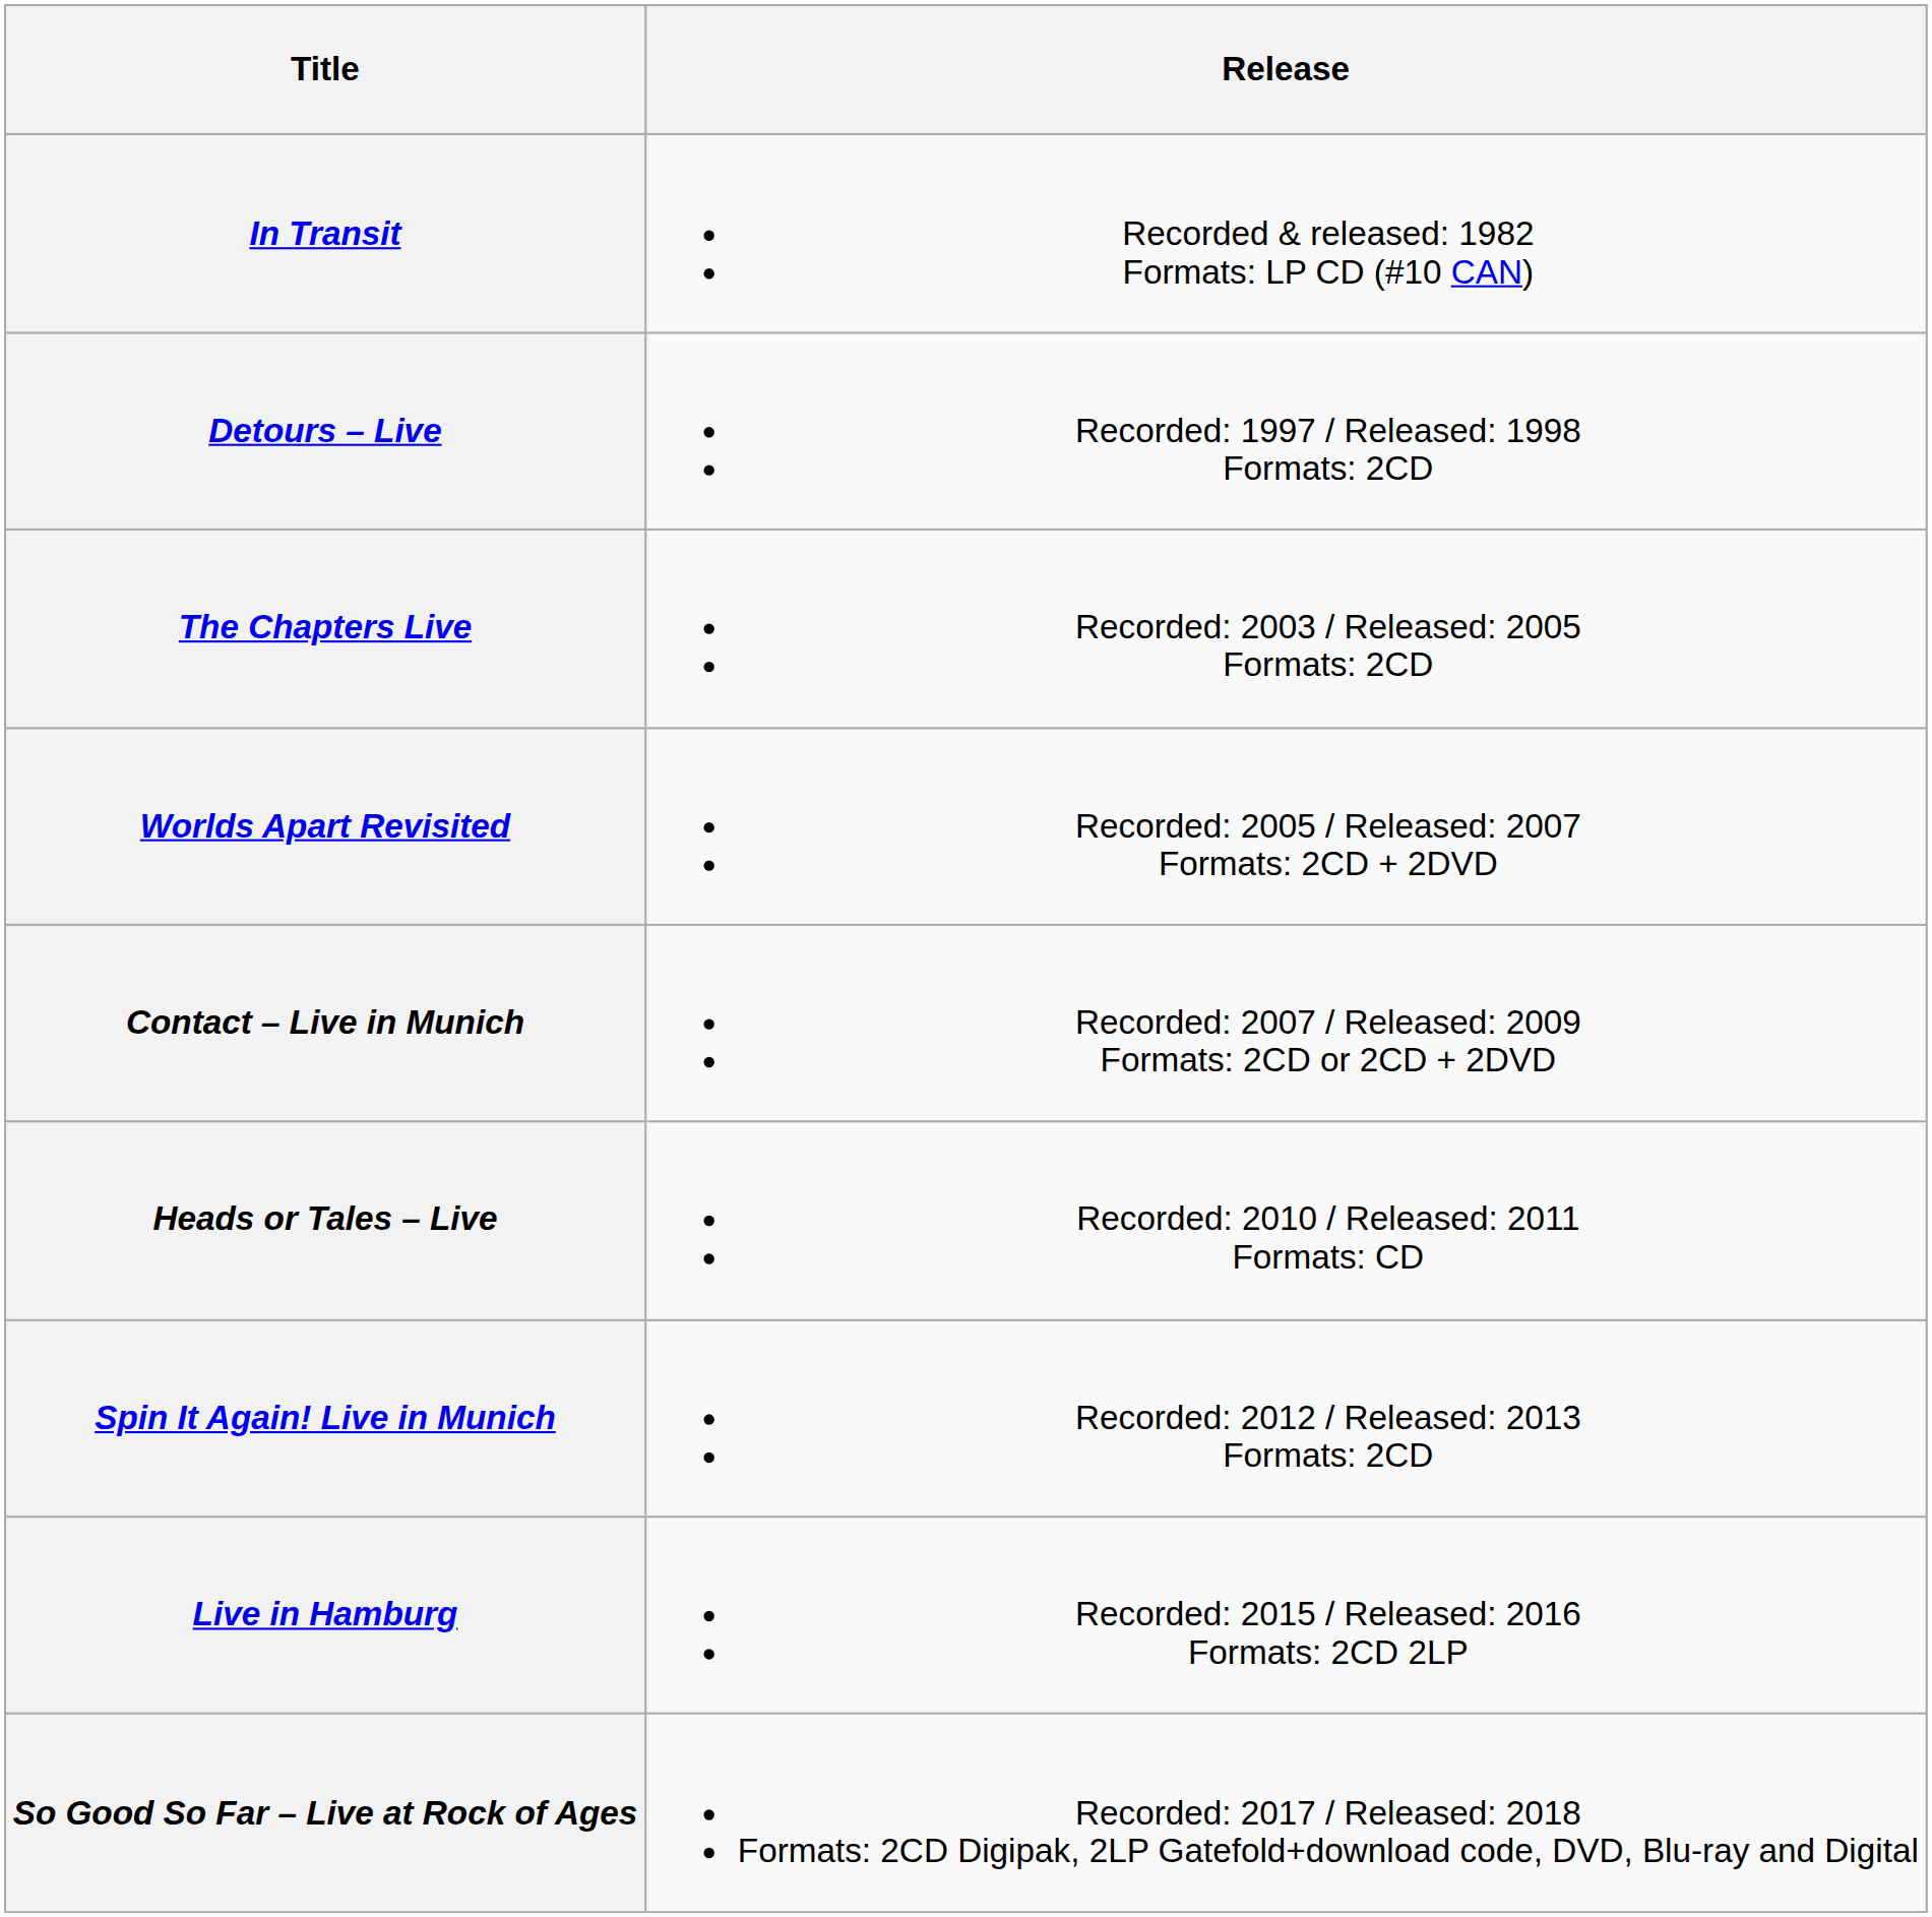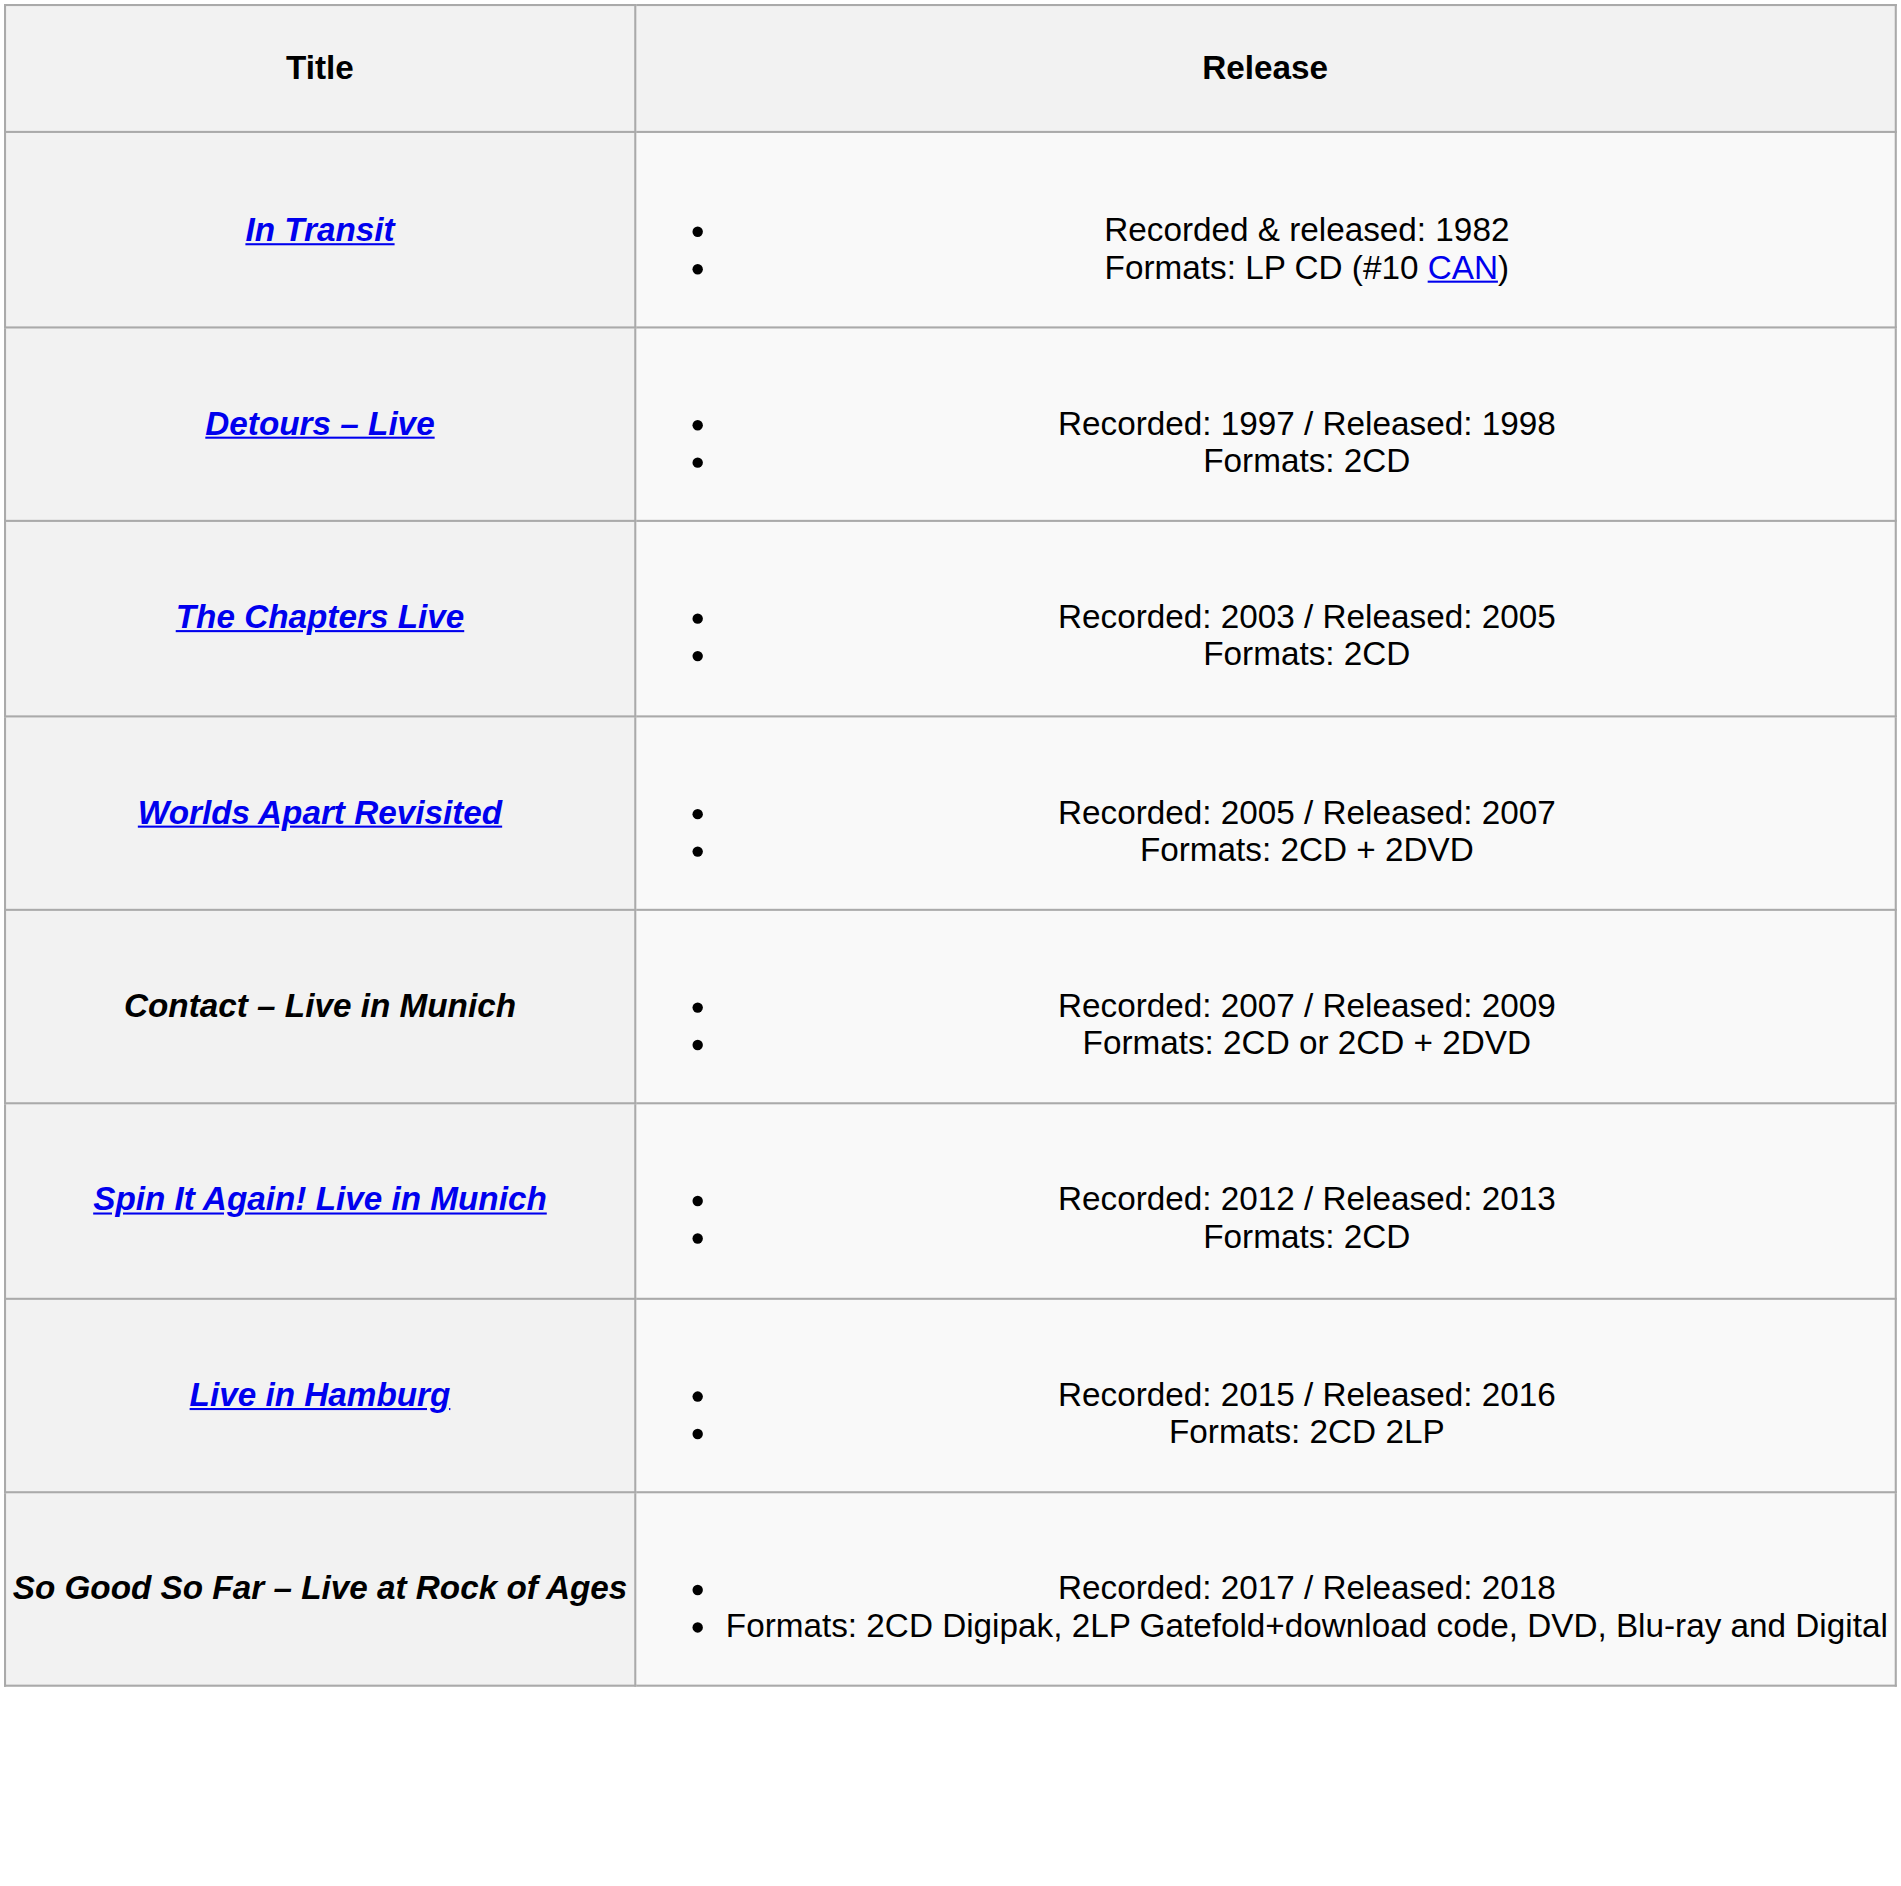 <table class="wikitable plainrowheaders" style="text-align:center;">
 <tr>
 <th scope="col"><br>Title<br><br></th>
 <th scope="col">Release</th>
 </tr>
 <tr>
 <th scope="row"><em><a href='#'>In Transit</a></em></th>
 <td><br><ul><li>Recorded & released: 1982</li><li>Formats: LP CD (#10 <a href='#'>CAN</a>)</li></ul></td>
 </tr>
 <tr>
 <th scope="row"><em><a href='#'>Detours – Live</a></em></th>
 <td><br><ul><li>Recorded: 1997 / Released: 1998</li><li>Formats: 2CD</li></ul></td>
 </tr>
 <tr>
 <th scope="row"><em><a href='#'>The Chapters Live</a></em></th>
 <td><br><ul><li>Recorded: 2003 / Released: 2005</li><li>Formats: 2CD</li></ul></td>
 </tr>
 <tr>
 <th scope="row"><em><a href='#'>Worlds Apart Revisited</a></em></th>
 <td><br><ul><li>Recorded: 2005 / Released: 2007</li><li>Formats: 2CD + 2DVD</li></ul></td>
 </tr>
 <tr>
 <th scope="row"><em>Contact – Live in Munich</em></th>
 <td><br><ul><li>Recorded: 2007 / Released: 2009</li><li>Formats: 2CD or 2CD + 2DVD</li></ul></td>
 </tr>
 <tr>
-<th scope="row"><em>Heads or Tales – Live</em></th>
-<td><br><ul><li>Recorded: 2010 / Released: 2011</li><li>Formats: CD</li></ul></td>
-</tr>
-<tr>
 <th scope="row"><em><a href='#'>Spin It Again! Live in Munich</a></em></th>
 <td><br><ul><li>Recorded: 2012 / Released: 2013</li><li>Formats: 2CD</li></ul></td>
 </tr>
 <tr>
 <th scope="row"><em><a href='#'>Live in Hamburg</a></em></th>
 <td><br><ul><li>Recorded: 2015 / Released: 2016</li><li>Formats: 2CD 2LP</li></ul></td>
 </tr>
 <tr>
 <th scope="row"><em>So Good So Far – Live at Rock of Ages</em></th>
 <td><br><ul><li>Recorded: 2017 / Released: 2018</li><li>Formats: 2CD Digipak, 2LP Gatefold+download code, DVD, Blu-ray and Digital</li></ul></td>
 </tr>
 </table>
